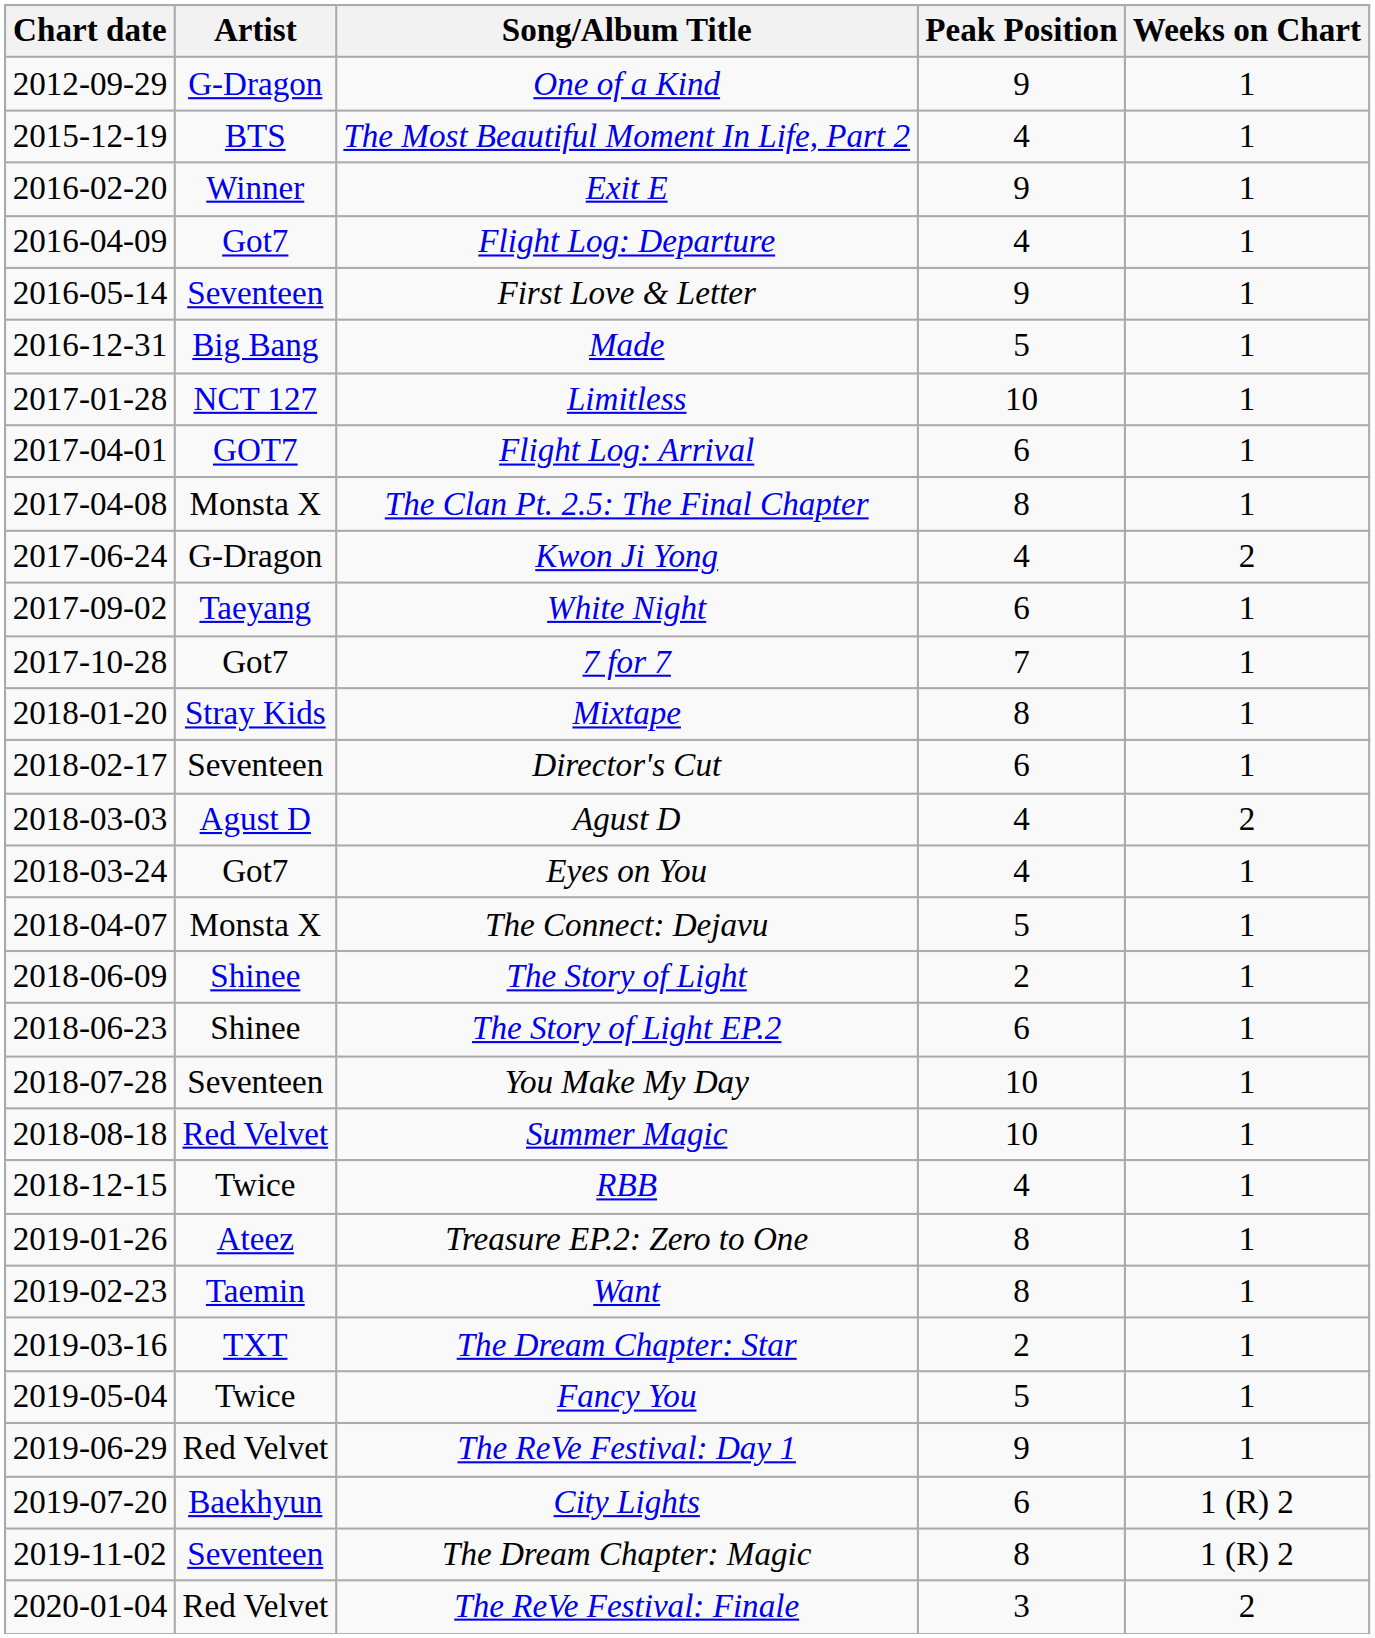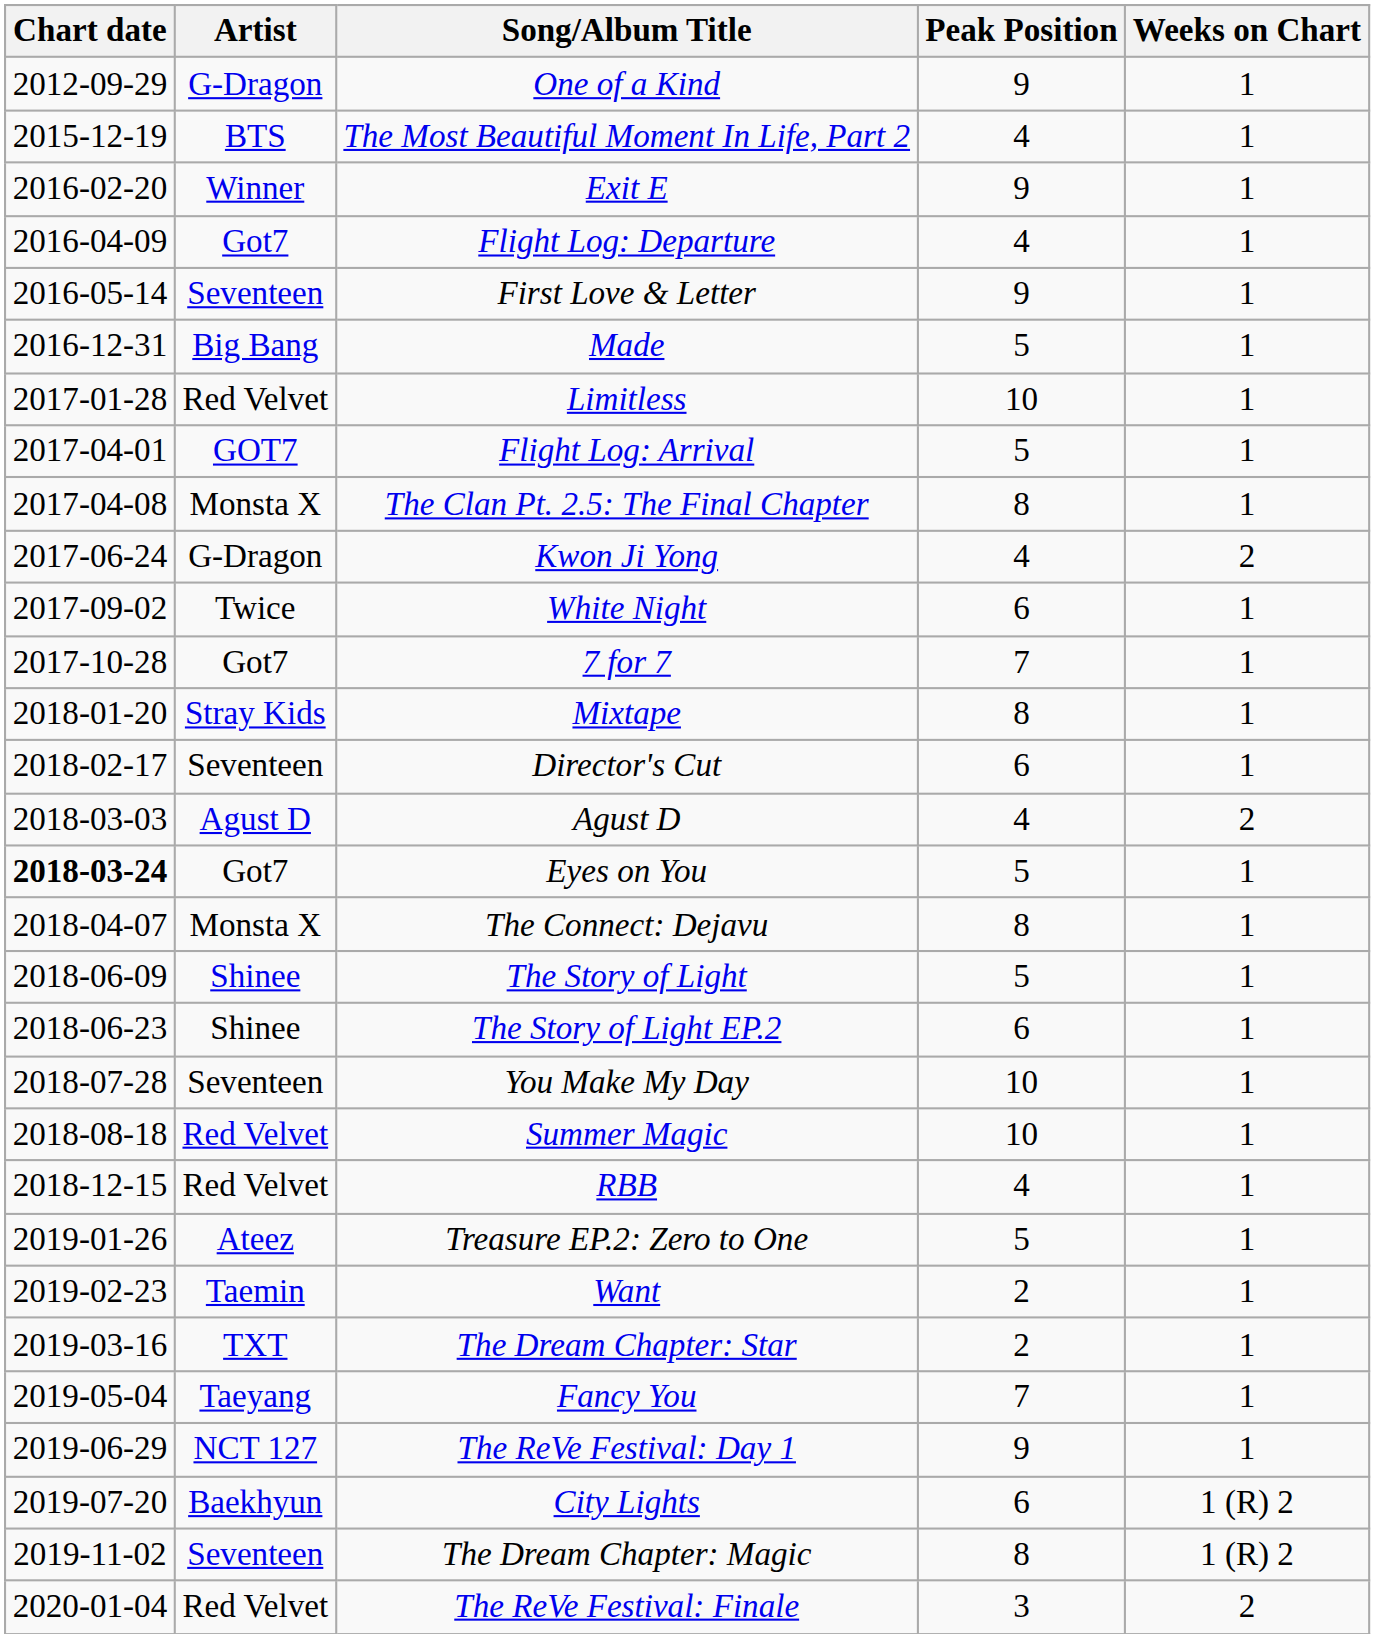 <table class="wikitable sortable" style="text-align:center">
 <tr>
 <th>Chart date</th>
 <th>Artist</th>
 <th>Song/Album Title</th>
 <th>Peak Position</th>
 <th>Weeks on Chart</th>
 </tr>
 <tr>
 <td>2012-09-29</td>
 <td><a href='#'>G-Dragon</a></td>
 <td><em><a href='#'>One of a Kind</a></em></td>
 <td>9</td>
 <td>1</td>
 </tr>
 <tr>
 <td>2015-12-19</td>
 <td><a href='#'>BTS</a></td>
 <td><em><a href='#'>The Most Beautiful Moment In Life, Part 2</a></em></td>
 <td>4</td>
 <td>1</td>
 </tr>
 <tr>
 <td>2016-02-20</td>
 <td><a href='#'>Winner</a></td>
 <td><em><a href='#'>Exit E</a></em></td>
 <td>9</td>
 <td>1</td>
 </tr>
 <tr>
 <td>2016-04-09</td>
 <td><a href='#'>Got7</a></td>
 <td><em><a href='#'>Flight Log: Departure</a></em></td>
 <td>4</td>
 <td>1</td>
 </tr>
 <tr>
 <td>2016-05-14</td>
 <td><a href='#'>Seventeen</a></td>
 <td><em>First Love & Letter</em></td>
 <td>9</td>
 <td>1</td>
 </tr>
 <tr>
 <td>2016-12-31</td>
 <td><a href='#'>Big Bang</a></td>
 <td><em><a href='#'>Made</a></em></td>
 <td>5</td>
 <td>1</td>
 </tr>
 <tr>
 <td>2017-01-28</td>
-<td><a href='#'>NCT 127</a></td>
+<td>Red Velvet</td>
 <td><em><a href='#'>Limitless</a></em></td>
 <td>10</td>
 <td>1</td>
 </tr>
 <tr>
 <td>2017-04-01</td>
 <td><a href='#'>GOT7</a></td>
 <td><em><a href='#'>Flight Log: Arrival</a></em></td>
-<td>6</td>
+<td>5</td>
 <td>1</td>
 </tr>
 <tr>
 <td>2017-04-08</td>
 <td>Monsta X</td>
 <td><em><a href='#'>The Clan Pt. 2.5: The Final Chapter</a></em></td>
 <td>8</td>
 <td>1</td>
 </tr>
 <tr>
 <td>2017-06-24</td>
 <td>G-Dragon</td>
 <td><em><a href='#'>Kwon Ji Yong</a></em></td>
 <td>4</td>
 <td>2</td>
 </tr>
 <tr>
 <td>2017-09-02</td>
-<td><a href='#'>Taeyang</a></td>
+<td>Twice</td>
 <td><em><a href='#'>White Night</a></em></td>
 <td>6</td>
 <td>1</td>
 </tr>
 <tr>
 <td>2017-10-28</td>
 <td>Got7</td>
 <td><em><a href='#'>7 for 7</a></em></td>
 <td>7</td>
 <td>1</td>
 </tr>
 <tr>
 <td>2018-01-20</td>
 <td><a href='#'>Stray Kids</a></td>
 <td><em><a href='#'>Mixtape</a></em></td>
 <td>8</td>
 <td>1</td>
 </tr>
 <tr>
 <td>2018-02-17</td>
 <td>Seventeen</td>
 <td><em>Director's Cut</em></td>
 <td>6</td>
 <td>1</td>
 </tr>
 <tr>
 <td>2018-03-03</td>
 <td><a href='#'>Agust D</a></td>
 <td><em>Agust D</em></td>
 <td>4</td>
 <td>2</td>
 </tr>
 <tr>
-<td>2018-03-24</td>
+<td><strong>2018-03-24</strong></td>
 <td>Got7</td>
 <td><em>Eyes on You</em></td>
-<td>4</td>
+<td>5</td>
 <td>1</td>
 </tr>
 <tr>
 <td>2018-04-07</td>
 <td>Monsta X</td>
 <td><em>The Connect: Dejavu</em></td>
-<td>5</td>
+<td>8</td>
 <td>1</td>
 </tr>
 <tr>
 <td>2018-06-09</td>
 <td><a href='#'>Shinee</a></td>
 <td><em><a href='#'>The Story of Light</a></em></td>
-<td>2</td>
+<td>5</td>
 <td>1</td>
 </tr>
 <tr>
 <td>2018-06-23</td>
 <td>Shinee</td>
 <td><em><a href='#'>The Story of Light EP.2</a></em></td>
 <td>6</td>
 <td>1</td>
 </tr>
 <tr>
 <td>2018-07-28</td>
 <td>Seventeen</td>
 <td><em>You Make My Day</em></td>
 <td>10</td>
 <td>1</td>
 </tr>
 <tr>
 <td>2018-08-18</td>
 <td><a href='#'>Red Velvet</a></td>
 <td><em><a href='#'>Summer Magic</a></em></td>
 <td>10</td>
 <td>1</td>
 </tr>
 <tr>
 <td>2018-12-15</td>
-<td>Twice</td>
+<td>Red Velvet</td>
 <td><em><a href='#'>RBB</a></em></td>
 <td>4</td>
 <td>1</td>
 </tr>
 <tr>
 <td>2019-01-26</td>
 <td><a href='#'>Ateez</a></td>
 <td><em>Treasure EP.2: Zero to One</em></td>
-<td>8</td>
+<td>5</td>
 <td>1</td>
 </tr>
 <tr>
 <td>2019-02-23</td>
 <td><a href='#'>Taemin</a></td>
 <td><em><a href='#'>Want</a></em></td>
-<td>8</td>
+<td>2</td>
 <td>1</td>
 </tr>
 <tr>
 <td>2019-03-16</td>
 <td><a href='#'>TXT</a></td>
 <td><em><a href='#'>The Dream Chapter: Star</a></em></td>
 <td>2</td>
 <td>1</td>
 </tr>
 <tr>
 <td>2019-05-04</td>
-<td>Twice</td>
+<td><a href='#'>Taeyang</a></td>
 <td><em><a href='#'>Fancy You</a></em></td>
-<td>5</td>
+<td>7</td>
 <td>1</td>
 </tr>
 <tr>
 <td>2019-06-29</td>
-<td>Red Velvet</td>
+<td><a href='#'>NCT 127</a></td>
 <td><em><a href='#'>The ReVe Festival: Day 1</a></em></td>
 <td>9</td>
 <td>1</td>
 </tr>
 <tr>
 <td>2019-07-20</td>
 <td><a href='#'>Baekhyun</a></td>
 <td><em><a href='#'>City Lights</a></em></td>
 <td>6</td>
 <td>1 (R) 2</td>
 </tr>
 <tr>
 <td>2019-11-02</td>
 <td><a href='#'>Seventeen</a></td>
 <td><em>The Dream Chapter: Magic</em></td>
 <td>8</td>
 <td>1 (R) 2</td>
 </tr>
 <tr>
 <td>2020-01-04</td>
 <td>Red Velvet</td>
 <td><em><a href='#'>The ReVe Festival: Finale</a></em></td>
 <td>3</td>
 <td>2</td>
 </tr>
 </table>
